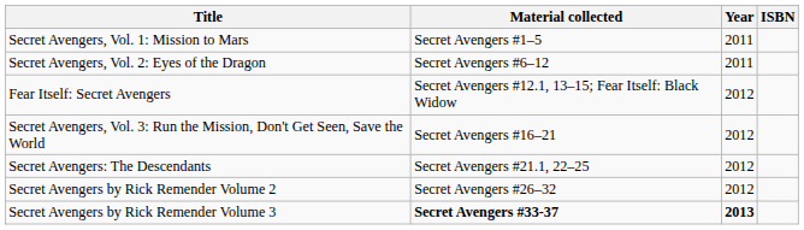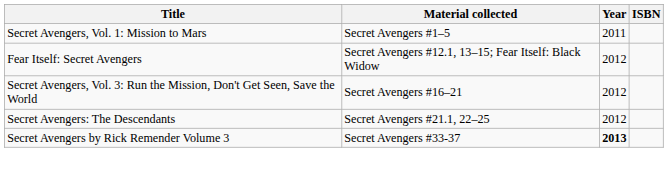 <table class="wikitable sortable">
 <tr>
 <th>Title</th>
 <th>Material collected</th>
 <th>Year</th>
 <th>ISBN</th>
 </tr>
 <tr>
 <td>Secret Avengers, Vol. 1: Mission to Mars</td>
 <td>Secret Avengers #1–5</td>
-<td>2011</td>
-<td></td>
-</tr>
-<tr>
-<td>Secret Avengers, Vol. 2: Eyes of the Dragon</td>
-<td>Secret Avengers #6–12</td>
 <td>2011</td>
 <td></td>
 </tr>
 <tr>
 <td>Fear Itself: Secret Avengers</td>
 <td>Secret Avengers #12.1, 13–15; Fear Itself: Black Widow</td>
 <td>2012</td>
 <td></td>
 </tr>
 <tr>
 <td>Secret Avengers, Vol. 3: Run the Mission, Don't Get Seen, Save the World</td>
 <td>Secret Avengers #16–21</td>
 <td>2012</td>
 <td></td>
 </tr>
 <tr>
 <td>Secret Avengers: The Descendants</td>
 <td>Secret Avengers #21.1, 22–25</td>
 <td>2012</td>
 <td></td>
 </tr>
 <tr>
-<td>Secret Avengers by Rick Remender Volume 2</td>
-<td>Secret Avengers #26–32</td>
-<td>2012</td>
-<td></td>
-</tr>
-<tr>
 <td>Secret Avengers by Rick Remender Volume 3</td>
-<td><strong>Secret Avengers #33-37</strong></td>
+<td>Secret Avengers #33-37</td>
 <td><strong>2013</strong></td>
 <td></td>
 </tr>
 </table>
